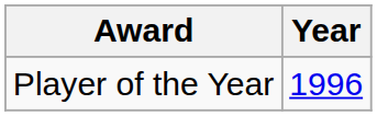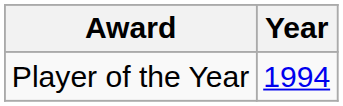 <table class="wikitable" border="1">
 <tr>
 <th>Award</th>
 <th>Year</th>
 </tr>
 <tr>
 <td>Player of the Year</td>
-<td><a href='#'>1996</a>  </td>
+<td><a href='#'>1994</a>  </td>
 </tr>
 </table>
